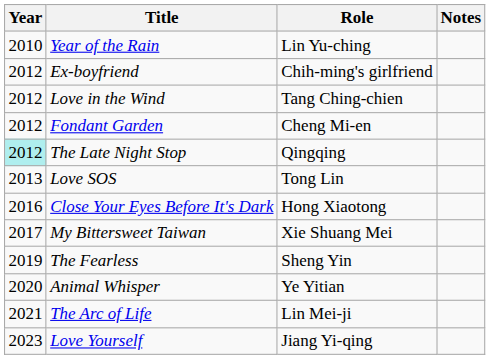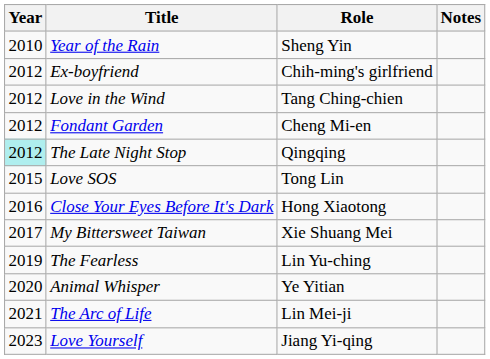 <table class="wikitable sortable">
 <tr>
 <th>Year</th>
 <th>Title</th>
 <th>Role</th>
 <th class="unsortable">Notes</th>
 </tr>
 <tr>
 <td>2010</td>
 <td><em><a href='#'>Year of the Rain</a></em></td>
-<td>Lin Yu-ching</td>
+<td>Sheng Yin</td>
 <td></td>
 </tr>
 <tr>
 <td>2012</td>
 <td><em>Ex-boyfriend</em></td>
 <td>Chih-ming's girlfriend</td>
 <td></td>
 </tr>
 <tr>
 <td>2012</td>
 <td><em>Love in the Wind</em></td>
 <td>Tang Ching-chien</td>
 <td></td>
 </tr>
 <tr>
 <td>2012</td>
 <td><em><a href='#'>Fondant Garden</a></em></td>
 <td>Cheng Mi-en</td>
 <td></td>
 </tr>
 <tr>
 <td style="background: paleturquoise;">2012</td>
 <td><em>The Late Night Stop</em></td>
 <td>Qingqing</td>
 <td></td>
 </tr>
 <tr>
-<td>2013</td>
+<td>2015</td>
 <td><em>Love SOS</em></td>
 <td>Tong Lin</td>
 <td></td>
 </tr>
 <tr>
 <td>2016</td>
 <td><em><a href='#'>Close Your Eyes Before It's Dark</a></em></td>
 <td>Hong Xiaotong</td>
 <td></td>
 </tr>
 <tr>
 <td>2017</td>
 <td><em>My Bittersweet Taiwan</em></td>
 <td>Xie Shuang Mei</td>
 <td></td>
 </tr>
 <tr>
 <td>2019</td>
 <td><em>The Fearless</em></td>
-<td>Sheng Yin</td>
+<td>Lin Yu-ching</td>
 <td></td>
 </tr>
 <tr>
 <td>2020</td>
 <td><em>Animal Whisper</em></td>
 <td>Ye Yitian</td>
 <td></td>
 </tr>
 <tr>
 <td>2021</td>
 <td><em><a href='#'>The Arc of Life</a></em></td>
 <td>Lin Mei-ji</td>
 <td></td>
 </tr>
 <tr>
 <td>2023</td>
 <td><em><a href='#'>Love Yourself</a></em></td>
 <td>Jiang Yi-qing</td>
 <td></td>
 </tr>
 </table>
